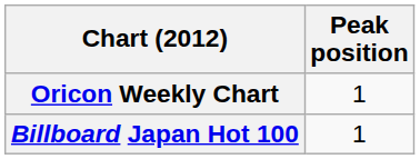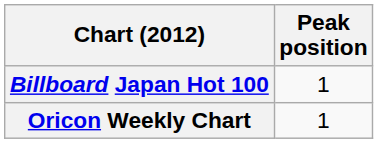 <table class="wikitable plainrowheaders sortable" style="text-align:center;" border="1">
 <tr>
 <th scope="col">Chart (2012)</th>
 <th scope="col">Peak<br>position</th>
 </tr>
 <tr>
+<th scope="row"><em><a href='#'>Billboard</a></em> <a href='#'>Japan Hot 100</a></th>
+<td>1</td>
+</tr>
+<tr>
 <th scope="row"><a href='#'>Oricon</a> Weekly Chart</th>
 <td>1</td>
 </tr>
-<tr>
-<th scope="row"><em><a href='#'>Billboard</a></em> <a href='#'>Japan Hot 100</a></th>
-<td>1</td>
-</tr>
 </table>
